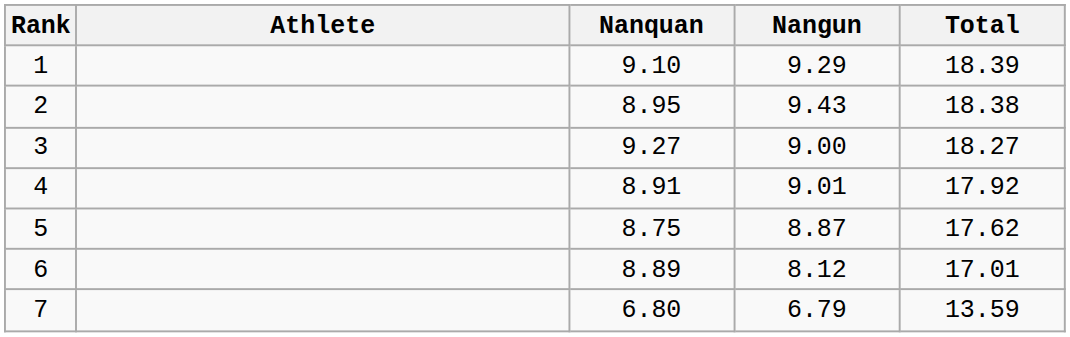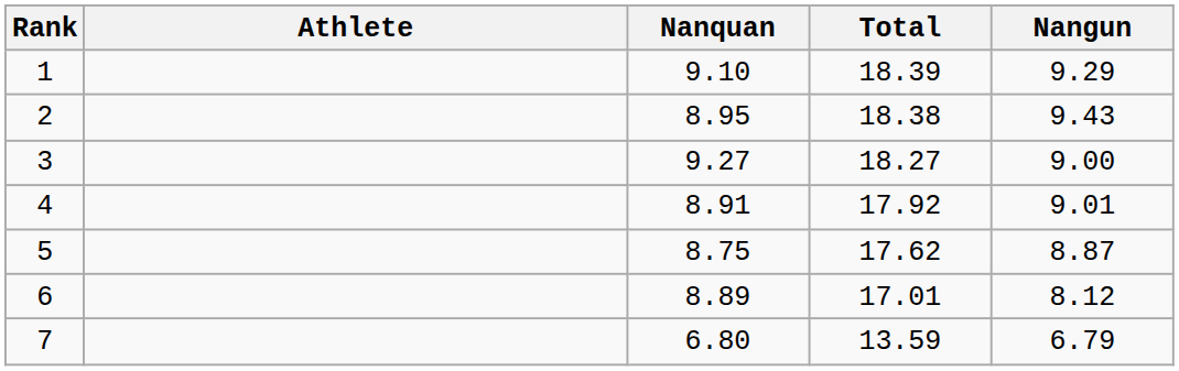 <table class="wikitable" style="text-align:center">
 <tr>
 <th width=20>Rank</th>
 <th width=250>Athlete</th>
 <th width=80>Nanquan</th>
+<th width=80>Total</th>
 <th width=80>Nangun</th>
-<th width=80>Total</th>
 </tr>
 <tr>
 <td>1</td>
 <td align="left"></td>
 <td>9.10</td>
+<td>18.39</td>
 <td>9.29</td>
-<td>18.39</td>
 </tr>
 <tr>
 <td>2</td>
 <td align="left"></td>
 <td>8.95</td>
+<td>18.38</td>
 <td>9.43</td>
-<td>18.38</td>
 </tr>
 <tr>
 <td>3</td>
 <td align="left"></td>
 <td>9.27</td>
+<td>18.27</td>
 <td>9.00</td>
-<td>18.27</td>
 </tr>
 <tr>
 <td>4</td>
 <td align="left"></td>
 <td>8.91</td>
+<td>17.92</td>
 <td>9.01</td>
-<td>17.92</td>
 </tr>
 <tr>
 <td>5</td>
 <td align="left"></td>
 <td>8.75</td>
+<td>17.62</td>
 <td>8.87</td>
-<td>17.62</td>
 </tr>
 <tr>
 <td>6</td>
 <td align="left"></td>
 <td>8.89</td>
+<td>17.01</td>
 <td>8.12</td>
-<td>17.01</td>
 </tr>
 <tr>
 <td>7</td>
 <td align="left"></td>
 <td>6.80</td>
+<td>13.59</td>
 <td>6.79</td>
-<td>13.59</td>
 </tr>
 </table>
